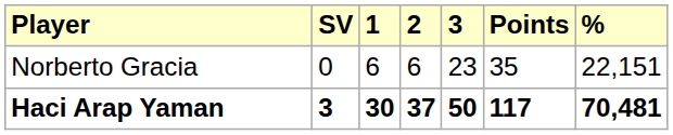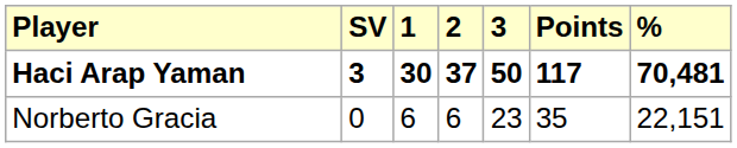 <table class="wikitable">
 <tr bgcolor="#ffffcc">
 <td width=180><strong>Player</strong></td>
 <td><strong>SV</strong></td>
 <td><strong>1</strong></td>
 <td><strong>2</strong></td>
 <td><strong>3</strong></td>
 <td><strong>Points</strong></td>
 <td><strong>%</strong></td>
 </tr>
 <tr bgcolor="FFFFFF">
+<td> <strong>Haci Arap Yaman</strong></td>
+<td><strong>3</strong></td>
+<td><strong>30</strong></td>
+<td><strong>37</strong></td>
+<td><strong>50</strong></td>
+<td><strong>117</strong></td>
+<td><strong>70,481</strong></td>
+</tr>
+<tr bgcolor="FFFFFF">
 <td> Norberto Gracia</td>
 <td>0</td>
 <td>6</td>
 <td>6</td>
 <td>23</td>
 <td>35</td>
 <td>22,151</td>
 </tr>
-<tr bgcolor="FFFFFF">
-<td> <strong>Haci Arap Yaman</strong></td>
-<td><strong>3</strong></td>
-<td><strong>30</strong></td>
-<td><strong>37</strong></td>
-<td><strong>50</strong></td>
-<td><strong>117</strong></td>
-<td><strong>70,481</strong></td>
-</tr>
 </table>
